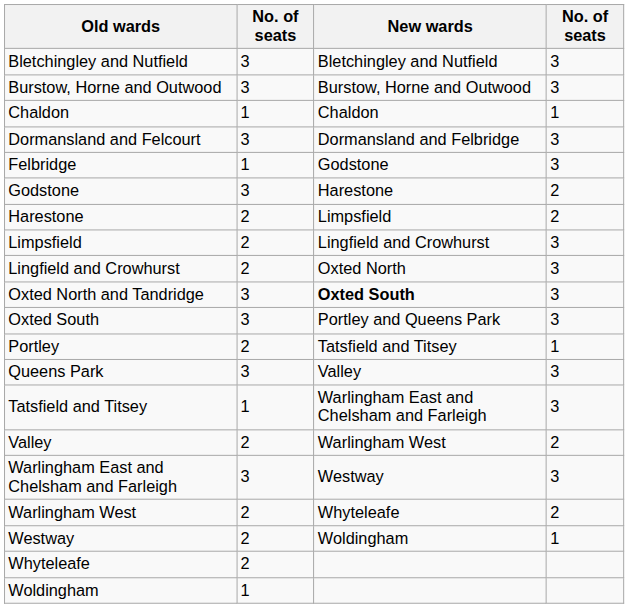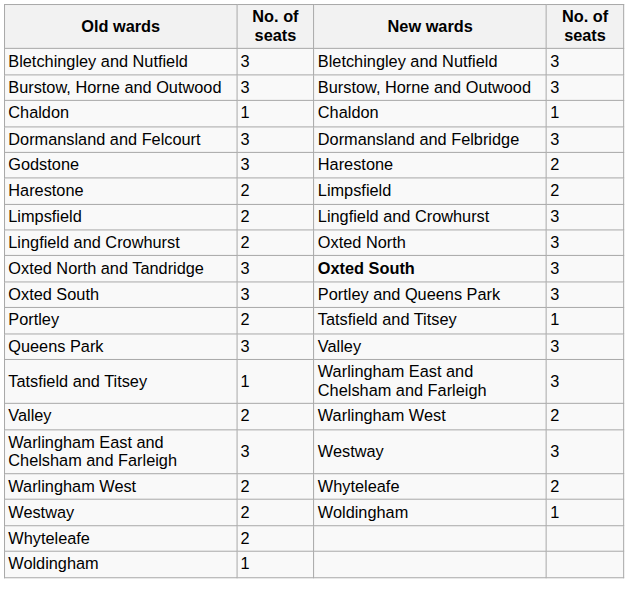 <table class="wikitable">
 <tr>
 <th>Old wards</th>
 <th>No. of seats</th>
 <th>New wards</th>
 <th>No. of seats</th>
 </tr>
 <tr>
 <td>Bletchingley and Nutfield</td>
 <td>3</td>
 <td>Bletchingley and Nutfield</td>
 <td>3</td>
 </tr>
 <tr>
 <td>Burstow, Horne and Outwood</td>
 <td>3</td>
 <td>Burstow, Horne and Outwood</td>
 <td>3</td>
 </tr>
 <tr>
 <td>Chaldon</td>
 <td>1</td>
 <td>Chaldon</td>
 <td>1</td>
 </tr>
 <tr>
 <td>Dormansland and Felcourt</td>
 <td>3</td>
 <td>Dormansland and Felbridge</td>
-<td>3</td>
-</tr>
-<tr>
-<td>Felbridge</td>
-<td>1</td>
-<td>Godstone</td>
 <td>3</td>
 </tr>
 <tr>
 <td>Godstone</td>
 <td>3</td>
 <td>Harestone</td>
 <td>2</td>
 </tr>
 <tr>
 <td>Harestone</td>
 <td>2</td>
 <td>Limpsfield</td>
 <td>2</td>
 </tr>
 <tr>
 <td>Limpsfield</td>
 <td>2</td>
 <td>Lingfield and Crowhurst</td>
 <td>3</td>
 </tr>
 <tr>
 <td>Lingfield and Crowhurst</td>
 <td>2</td>
 <td>Oxted North</td>
 <td>3</td>
 </tr>
 <tr>
 <td>Oxted North and Tandridge</td>
 <td>3</td>
 <td><strong>Oxted South</strong></td>
 <td>3</td>
 </tr>
 <tr>
 <td>Oxted South</td>
 <td>3</td>
 <td>Portley and Queens Park</td>
 <td>3</td>
 </tr>
 <tr>
 <td>Portley</td>
 <td>2</td>
 <td>Tatsfield and Titsey</td>
 <td>1</td>
 </tr>
 <tr>
 <td>Queens Park</td>
 <td>3</td>
 <td>Valley</td>
 <td>3</td>
 </tr>
 <tr>
 <td>Tatsfield and Titsey</td>
 <td>1</td>
 <td>Warlingham East and Chelsham and Farleigh</td>
 <td>3</td>
 </tr>
 <tr>
 <td>Valley</td>
 <td>2</td>
 <td>Warlingham West</td>
 <td>2</td>
 </tr>
 <tr>
 <td>Warlingham East and Chelsham and Farleigh</td>
 <td>3</td>
 <td>Westway</td>
 <td>3</td>
 </tr>
 <tr>
 <td>Warlingham West</td>
 <td>2</td>
 <td>Whyteleafe</td>
 <td>2</td>
 </tr>
 <tr>
 <td>Westway</td>
 <td>2</td>
 <td>Woldingham</td>
 <td>1</td>
 </tr>
 <tr>
 <td>Whyteleafe</td>
 <td>2</td>
 <td></td>
 <td></td>
 </tr>
 <tr>
 <td>Woldingham</td>
 <td>1</td>
 <td></td>
 <td></td>
 </tr>
 </table>
